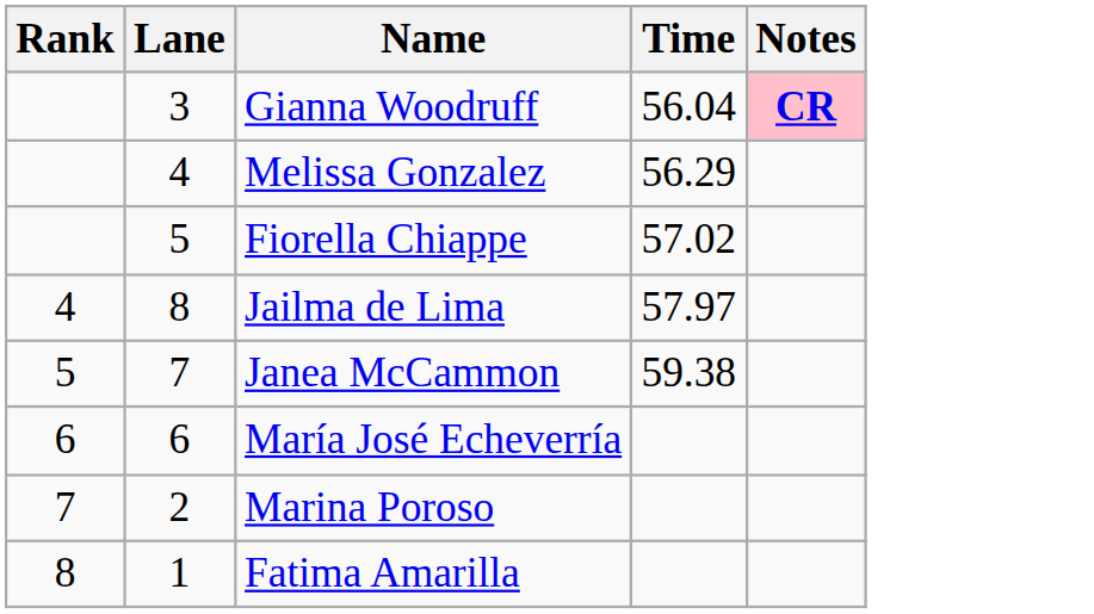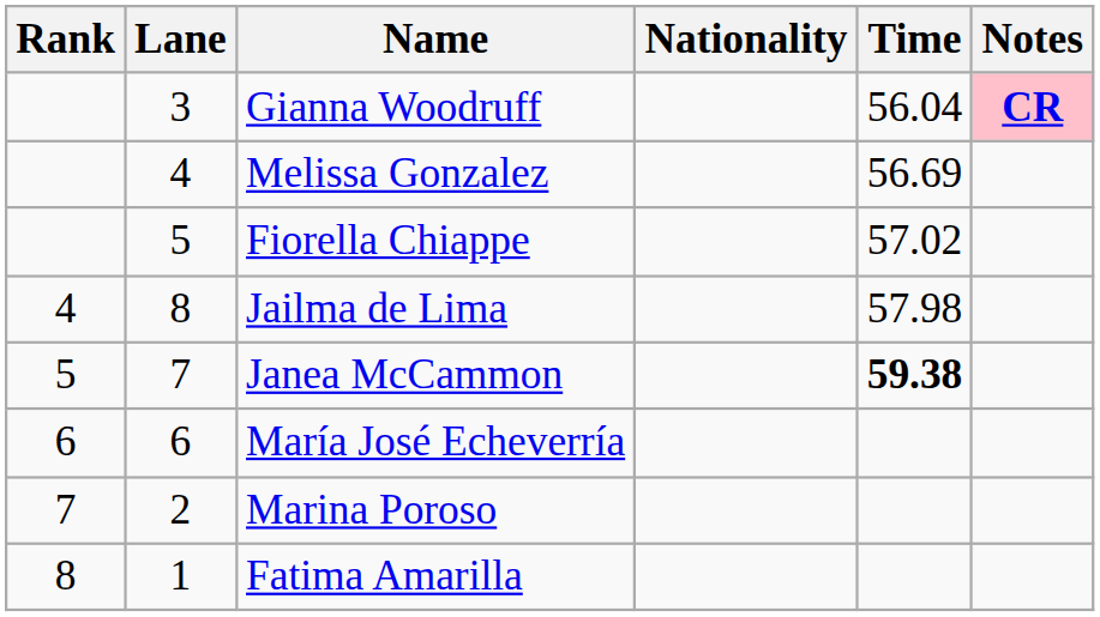 <table class="wikitable sortable" style="text-align:center">
 <tr>
 <th>Rank</th>
 <th>Lane</th>
 <th>Name</th>
+<th>Nationality</th>
 <th>Time</th>
 <th>Notes</th>
 </tr>
 <tr>
 <td></td>
 <td>3</td>
 <td align=left><a href='#'>Gianna Woodruff</a></td>
+<td align=left></td>
 <td>56.04</td>
 <td style="background: pink;"><strong><a href='#'>CR</a></strong></td>
 </tr>
 <tr>
 <td></td>
 <td>4</td>
 <td align=left><a href='#'>Melissa Gonzalez</a></td>
-<td>56.29</td>
+<td align=left></td>
+<td>56.69</td>
 <td></td>
 </tr>
 <tr>
 <td></td>
 <td>5</td>
 <td align=left><a href='#'>Fiorella Chiappe</a></td>
+<td align=left></td>
 <td>57.02</td>
 <td></td>
 </tr>
 <tr>
 <td>4</td>
 <td>8</td>
 <td align=left><a href='#'>Jailma de Lima</a></td>
-<td>57.97</td>
+<td align=left></td>
+<td>57.98</td>
 <td></td>
 </tr>
 <tr>
 <td>5</td>
 <td>7</td>
 <td align=left><a href='#'>Janea McCammon</a></td>
-<td>59.38</td>
+<td align=left></td>
+<td><strong>59.38</strong></td>
 <td></td>
 </tr>
 <tr>
 <td>6</td>
 <td>6</td>
 <td align=left><a href='#'>María José Echeverría</a></td>
+<td align=left></td>
 <td></td>
 <td></td>
 </tr>
 <tr>
 <td>7</td>
 <td>2</td>
 <td align=left><a href='#'>Marina Poroso</a></td>
+<td align=left></td>
 <td></td>
 <td></td>
 </tr>
 <tr>
 <td>8</td>
 <td>1</td>
 <td align=left><a href='#'>Fatima Amarilla</a></td>
+<td align=left></td>
 <td></td>
 <td></td>
 </tr>
 </table>
